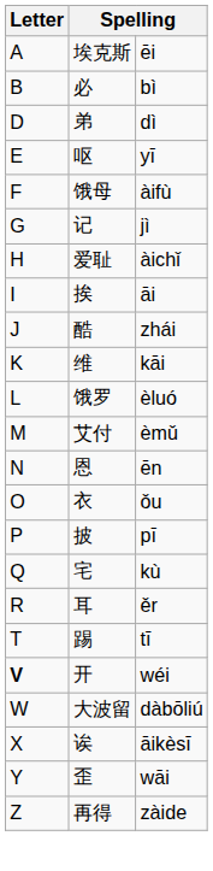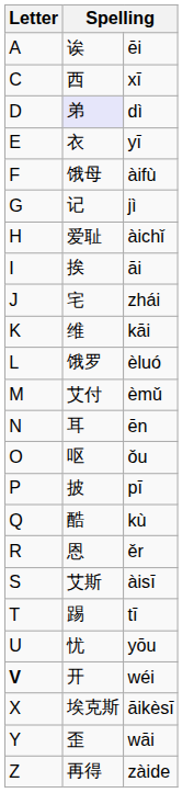 <table class="wikitable">
 <tr>
 <th>Letter</th>
 <th colspan=2>Spelling</th>
 </tr>
 <tr>
 <td>A</td>
-<td>埃克斯</td>
+<td>诶</td>
 <td>ēi</td>
 </tr>
 <tr>
-<td>B</td>
-<td>必</td>
-<td>bì</td>
+<td>C</td>
+<td>西</td>
+<td>xī</td>
 </tr>
 <tr>
 <td>D</td>
-<td>弟</td>
+<td style="background: lavender;">弟</td>
 <td>dì</td>
 </tr>
 <tr>
 <td>E</td>
-<td>呕</td>
+<td>衣</td>
 <td>yī</td>
 </tr>
 <tr>
 <td>F</td>
 <td>饿母</td>
 <td>àifù</td>
 </tr>
 <tr>
 <td>G</td>
 <td>记</td>
 <td>jì</td>
 </tr>
 <tr>
 <td>H</td>
 <td>爱耻</td>
 <td>àichǐ</td>
 </tr>
 <tr>
 <td>I</td>
 <td>挨</td>
 <td>āi</td>
 </tr>
 <tr>
 <td>J</td>
-<td>酷</td>
+<td>宅</td>
 <td>zhái</td>
 </tr>
 <tr>
 <td>K</td>
 <td>维</td>
 <td>kāi</td>
 </tr>
 <tr>
 <td>L</td>
 <td>饿罗</td>
 <td>èluó</td>
 </tr>
 <tr>
 <td>M</td>
 <td>艾付</td>
 <td>èmǔ</td>
 </tr>
 <tr>
 <td>N</td>
-<td>恩</td>
+<td>耳</td>
 <td>ēn</td>
 </tr>
 <tr>
 <td>O</td>
-<td>衣</td>
+<td>呕</td>
 <td>ǒu</td>
 </tr>
 <tr>
 <td>P</td>
 <td>披</td>
 <td>pī</td>
 </tr>
 <tr>
 <td>Q</td>
-<td>宅</td>
+<td>酷</td>
 <td>kù</td>
 </tr>
 <tr>
 <td>R</td>
-<td>耳</td>
+<td>恩</td>
 <td>ěr</td>
+</tr>
+<tr>
+<td>S</td>
+<td>艾斯</td>
+<td>àisī</td>
 </tr>
 <tr>
 <td>T</td>
 <td>踢</td>
 <td>tī</td>
 </tr>
 <tr>
+<td>U</td>
+<td>忧</td>
+<td>yōu</td>
+</tr>
+<tr>
 <td><strong>V</strong></td>
 <td>开</td>
 <td>wéi</td>
 </tr>
 <tr>
-<td>W</td>
-<td>大波留</td>
-<td>dàbōliú</td>
-</tr>
-<tr>
 <td>X</td>
-<td>诶</td>
+<td>埃克斯</td>
 <td>āikèsī</td>
 </tr>
 <tr>
 <td>Y</td>
 <td>歪</td>
 <td>wāi</td>
 </tr>
 <tr>
 <td>Z</td>
 <td>再得</td>
 <td>zàide</td>
 </tr>
 </table>
